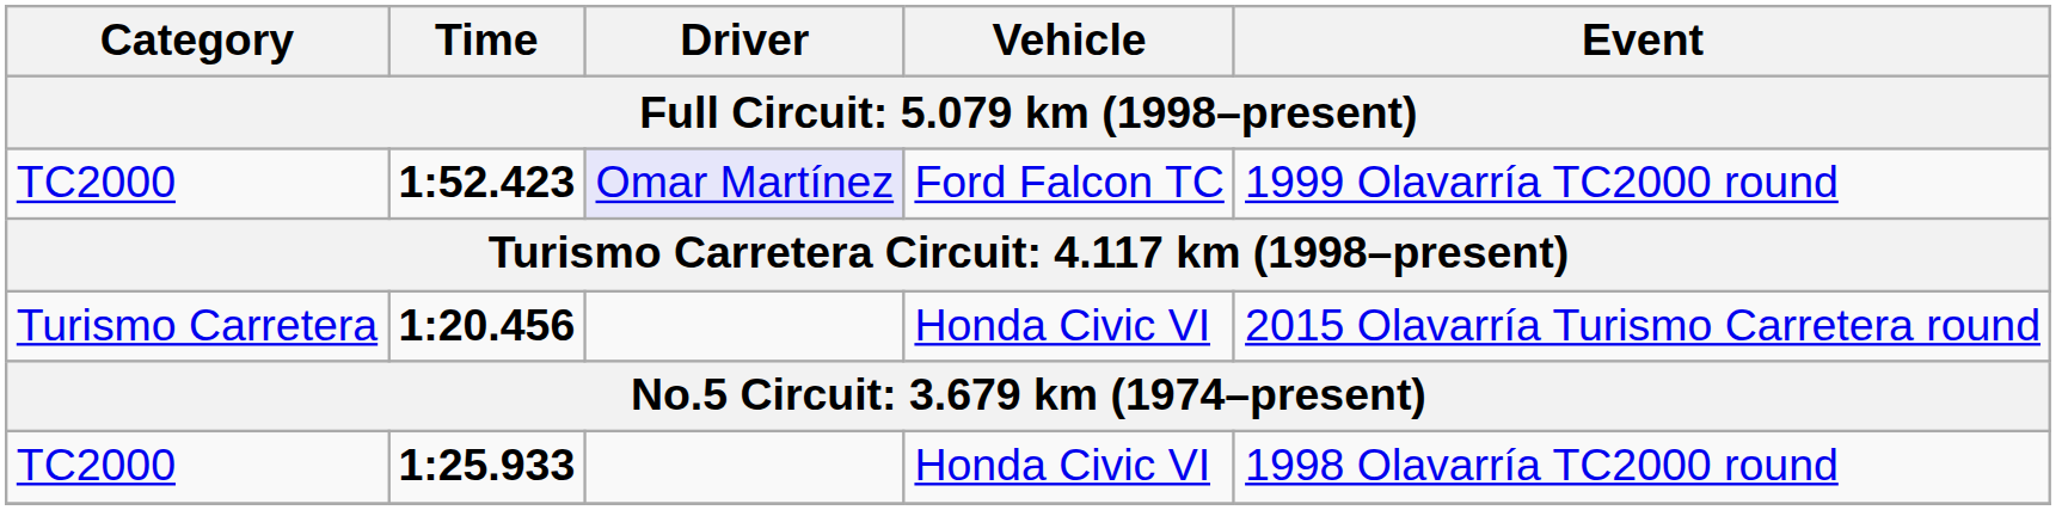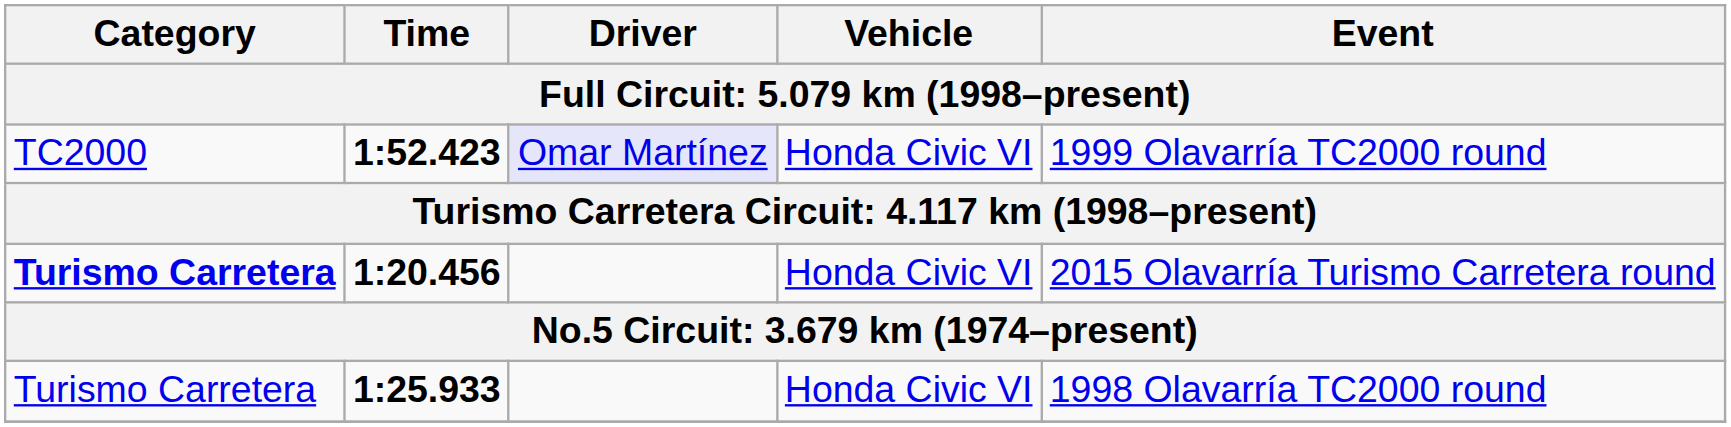 <table class="wikitable">
 <tr>
 <th>Category</th>
 <th>Time</th>
 <th>Driver</th>
 <th>Vehicle</th>
 <th>Event</th>
 </tr>
 <tr>
 <th colspan=5>Full Circuit: 5.079 km (1998–present)</th>
 </tr>
 <tr>
 <td><a href='#'>TC2000</a></td>
 <td><strong>1:52.423</strong></td>
 <td style="background: lavender;"><a href='#'>Omar Martínez</a></td>
-<td><a href='#'>Ford Falcon TC</a></td>
+<td><a href='#'>Honda Civic VI</a></td>
 <td><a href='#'>1999 Olavarría TC2000 round</a></td>
 </tr>
 <tr>
 <th colspan=5>Turismo Carretera Circuit: 4.117 km (1998–present)</th>
 </tr>
 <tr>
-<td><a href='#'>Turismo Carretera</a></td>
+<td><strong><a href='#'>Turismo Carretera</a></strong></td>
 <td><strong>1:20.456</strong></td>
 <td></td>
 <td><a href='#'>Honda Civic VI</a></td>
 <td><a href='#'>2015 Olavarría Turismo Carretera round</a></td>
 </tr>
 <tr>
 <th colspan=5>No.5 Circuit: 3.679 km (1974–present)</th>
 </tr>
 <tr>
-<td><a href='#'>TC2000</a></td>
+<td><a href='#'>Turismo Carretera</a></td>
 <td><strong>1:25.933</strong></td>
 <td></td>
 <td><a href='#'>Honda Civic VI</a></td>
 <td><a href='#'>1998 Olavarría TC2000 round</a></td>
 </tr>
 <tr>
 </tr>
 </table>
